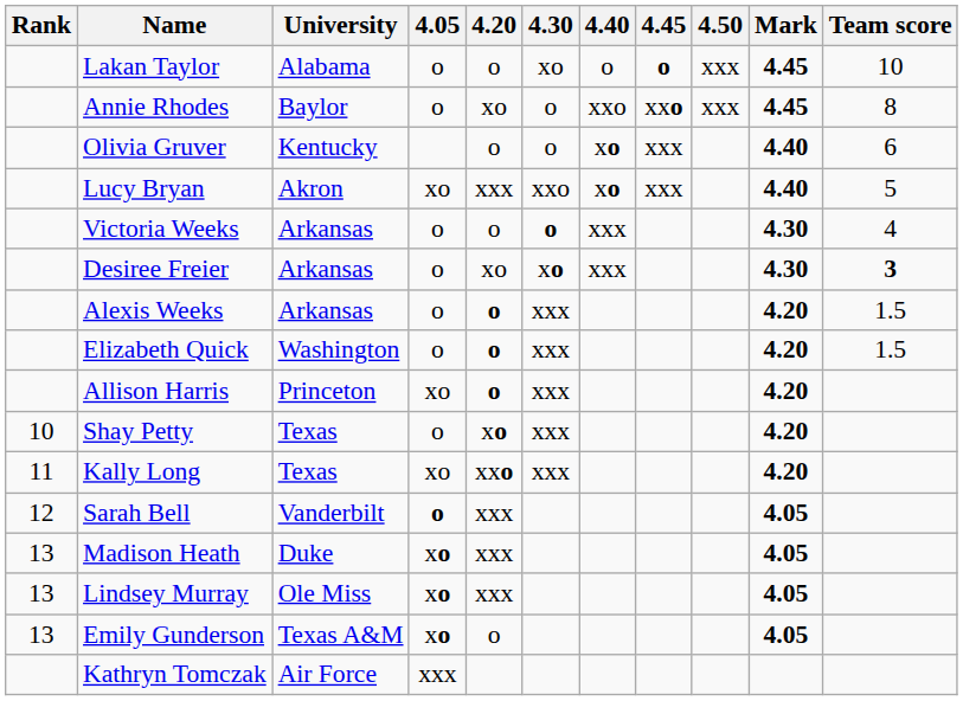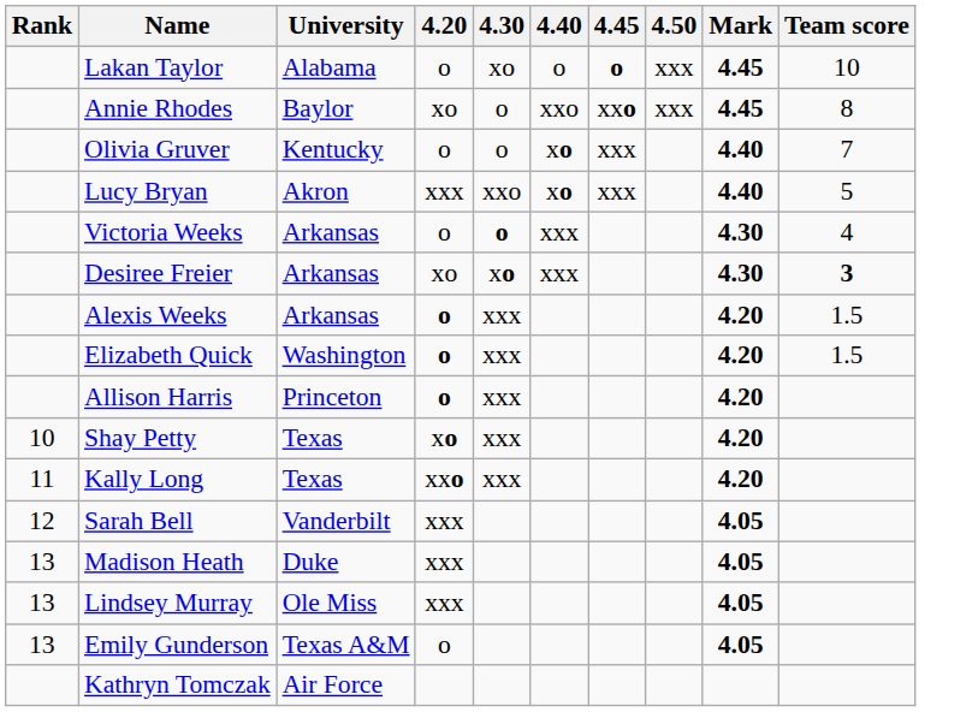 <table class="wikitable sortable" style="text-align:center">
 <tr>
 <th>Rank</th>
 <th>Name</th>
 <th>University</th>
-<th>4.05</th>
 <th>4.20</th>
 <th>4.30</th>
 <th>4.40</th>
 <th>4.45</th>
 <th>4.50</th>
 <th>Mark</th>
 <th>Team score</th>
 </tr>
 <tr>
 <td></td>
 <td align=left><a href='#'>Lakan Taylor</a></td>
 <td align=left><a href='#'>Alabama</a></td>
 <td>o</td>
-<td>o</td>
 <td>xo</td>
 <td>o</td>
 <td><strong>o</strong></td>
 <td>xxx</td>
 <td><strong>4.45</strong></td>
 <td>10</td>
 </tr>
 <tr>
 <td></td>
 <td align=left><a href='#'>Annie Rhodes</a></td>
 <td align=left><a href='#'>Baylor</a></td>
-<td>o</td>
 <td>xo</td>
 <td>o</td>
 <td>xxo</td>
 <td>xx<strong>o</strong></td>
 <td>xxx</td>
 <td><strong>4.45</strong></td>
 <td>8</td>
 </tr>
 <tr>
 <td></td>
 <td align=left><a href='#'>Olivia Gruver</a></td>
 <td align=left><a href='#'>Kentucky</a></td>
-<td></td>
 <td>o</td>
 <td>o</td>
 <td>x<strong>o</strong></td>
 <td>xxx</td>
 <td></td>
 <td><strong>4.40</strong></td>
-<td>6</td>
+<td>7</td>
 </tr>
 <tr>
 <td></td>
 <td align=left><a href='#'>Lucy Bryan</a> </td>
 <td align=left><a href='#'>Akron</a></td>
-<td>xo</td>
 <td>xxx</td>
 <td>xxo</td>
 <td>x<strong>o</strong></td>
 <td>xxx</td>
 <td></td>
 <td><strong>4.40</strong></td>
 <td>5</td>
 </tr>
 <tr>
 <td></td>
 <td align=left><a href='#'>Victoria Weeks</a></td>
 <td align=left><a href='#'>Arkansas</a></td>
 <td>o</td>
-<td>o</td>
 <td><strong>o</strong></td>
 <td>xxx</td>
 <td></td>
 <td></td>
 <td><strong>4.30</strong></td>
 <td>4</td>
 </tr>
 <tr>
 <td></td>
 <td align=left><a href='#'>Desiree Freier</a></td>
 <td align=left><a href='#'>Arkansas</a></td>
-<td>o</td>
 <td>xo</td>
 <td>x<strong>o</strong></td>
 <td>xxx</td>
 <td></td>
 <td></td>
 <td><strong>4.30</strong></td>
 <td><strong>3</strong></td>
 </tr>
 <tr>
 <td></td>
 <td align=left><a href='#'>Alexis Weeks</a></td>
 <td align=left><a href='#'>Arkansas</a></td>
-<td>o</td>
 <td><strong>o</strong></td>
 <td>xxx</td>
 <td></td>
 <td></td>
 <td></td>
 <td><strong>4.20</strong></td>
 <td>1.5</td>
 </tr>
 <tr>
 <td></td>
 <td align=left><a href='#'>Elizabeth Quick</a></td>
 <td align=left><a href='#'>Washington</a></td>
-<td>o</td>
 <td><strong>o</strong></td>
 <td>xxx</td>
 <td></td>
 <td></td>
 <td></td>
 <td><strong>4.20</strong></td>
 <td>1.5</td>
 </tr>
 <tr>
 <td></td>
 <td align=left><a href='#'>Allison Harris</a></td>
 <td align=left><a href='#'>Princeton</a></td>
-<td>xo</td>
 <td><strong>o</strong></td>
 <td>xxx</td>
 <td></td>
 <td></td>
 <td></td>
 <td><strong>4.20</strong></td>
 <td></td>
 </tr>
 <tr>
 <td>10</td>
 <td align=left><a href='#'>Shay Petty</a></td>
 <td align=left><a href='#'>Texas</a></td>
-<td>o</td>
 <td>x<strong>o</strong></td>
 <td>xxx</td>
 <td></td>
 <td></td>
 <td></td>
 <td><strong>4.20</strong></td>
 <td></td>
 </tr>
 <tr>
 <td>11</td>
 <td align=left><a href='#'>Kally Long</a></td>
 <td align=left><a href='#'>Texas</a></td>
-<td>xo</td>
 <td>xx<strong>o</strong></td>
 <td>xxx</td>
 <td></td>
 <td></td>
 <td></td>
 <td><strong>4.20</strong></td>
 <td></td>
 </tr>
 <tr>
 <td>12</td>
 <td align=left><a href='#'>Sarah Bell</a></td>
 <td align=left><a href='#'>Vanderbilt</a></td>
-<td><strong>o</strong></td>
 <td>xxx</td>
 <td></td>
 <td></td>
 <td></td>
 <td></td>
 <td><strong>4.05</strong></td>
 <td></td>
 </tr>
 <tr>
 <td>13</td>
 <td align=left><a href='#'>Madison Heath</a></td>
 <td align=left><a href='#'>Duke</a></td>
-<td>x<strong>o</strong></td>
 <td>xxx</td>
 <td></td>
 <td></td>
 <td></td>
 <td></td>
 <td><strong>4.05</strong></td>
 <td></td>
 </tr>
 <tr>
 <td>13</td>
 <td align=left><a href='#'>Lindsey Murray</a></td>
 <td align=left><a href='#'>Ole Miss</a></td>
-<td>x<strong>o</strong></td>
 <td>xxx</td>
 <td></td>
 <td></td>
 <td></td>
 <td></td>
 <td><strong>4.05</strong></td>
 <td></td>
 </tr>
 <tr>
 <td>13</td>
 <td align=left><a href='#'>Emily Gunderson</a></td>
 <td align=left><a href='#'>Texas A&M</a></td>
-<td>x<strong>o</strong></td>
 <td>o</td>
 <td></td>
 <td></td>
 <td></td>
 <td></td>
 <td><strong>4.05</strong></td>
 <td></td>
 </tr>
 <tr>
 <td></td>
 <td align=left><a href='#'>Kathryn Tomczak</a></td>
 <td align=left><a href='#'>Air Force</a></td>
-<td>xxx</td>
 <td></td>
 <td></td>
 <td></td>
 <td></td>
 <td></td>
 <td><strong></strong></td>
 <td></td>
 </tr>
 </table>
